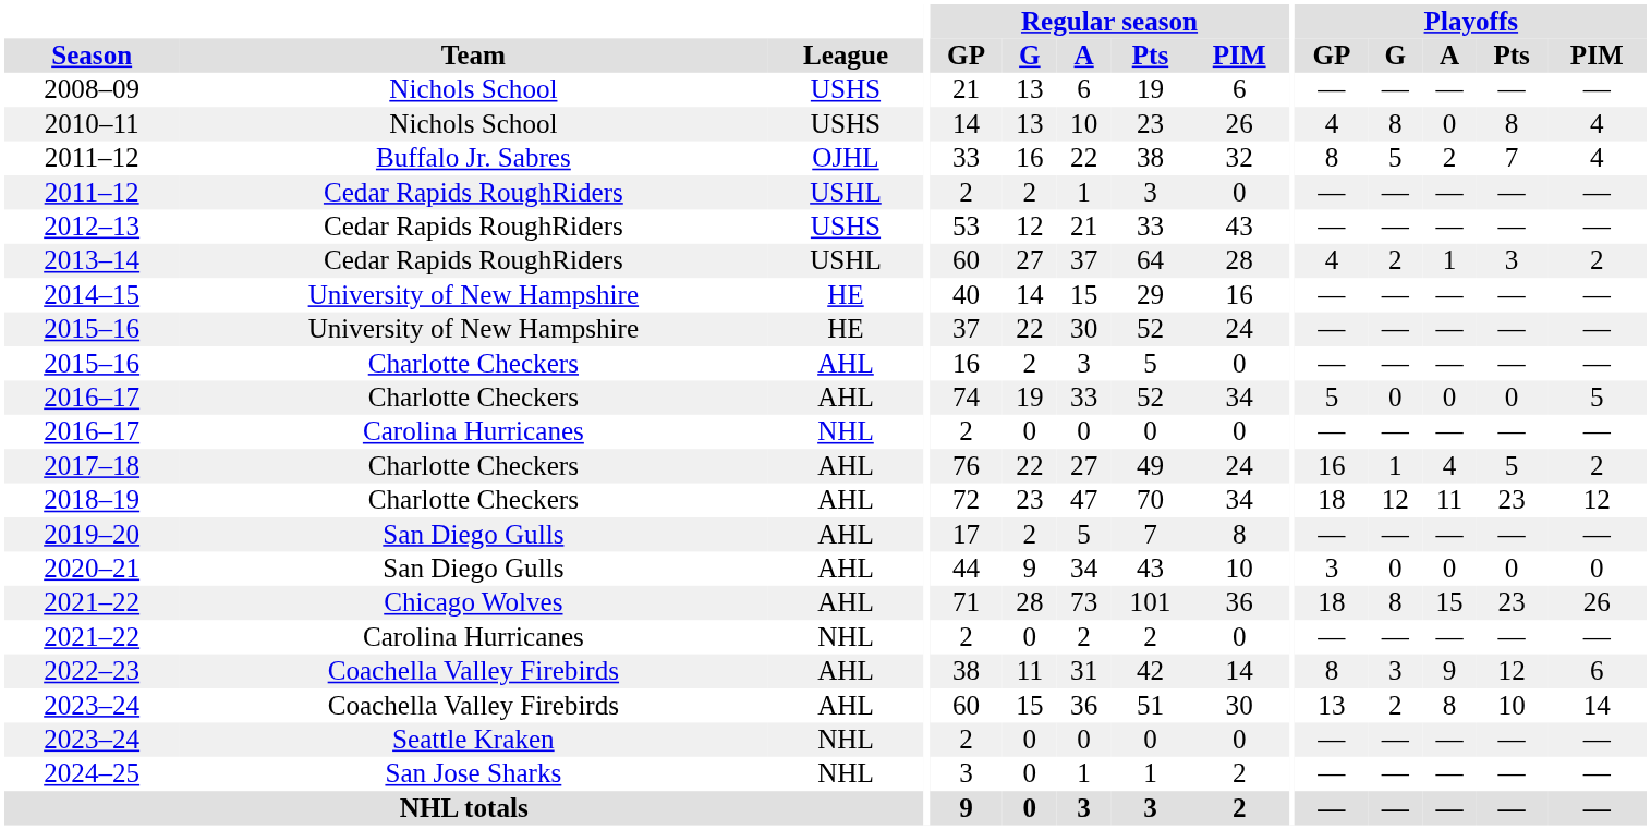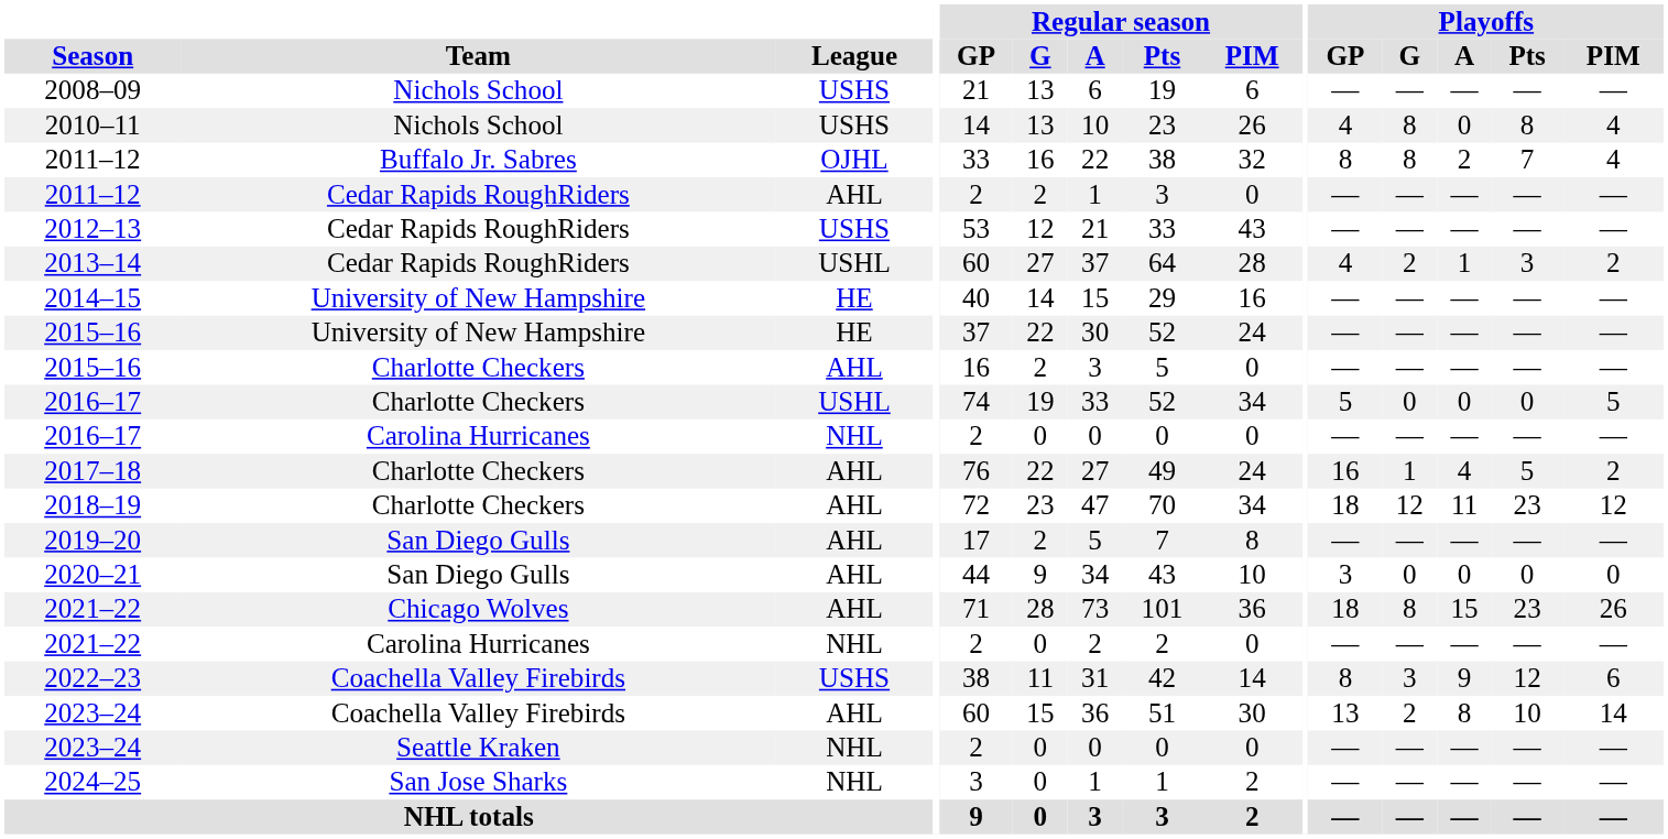 <table border="0" cellpadding="1" cellspacing="0" style="text-align:center; width:60em">
 <tr bgcolor="#e0e0e0">
 <th colspan="3" bgcolor="#ffffff"></th>
 <th rowspan="99" bgcolor="#ffffff"></th>
 <th colspan="5"><a href='#'>Regular season</a></th>
 <th rowspan="99" bgcolor="#ffffff"></th>
 <th colspan="5"><a href='#'>Playoffs</a></th>
 </tr>
 <tr bgcolor="#e0e0e0">
 <th><a href='#'>Season</a></th>
 <th>Team</th>
 <th>League</th>
 <th>GP</th>
 <th><a href='#'>G</a></th>
 <th><a href='#'>A</a></th>
 <th><a href='#'>Pts</a></th>
 <th><a href='#'>PIM</a></th>
 <th>GP</th>
 <th>G</th>
 <th>A</th>
 <th>Pts</th>
 <th>PIM</th>
 </tr>
 <tr>
 <td>2008–09</td>
 <td><a href='#'>Nichols School</a></td>
 <td><a href='#'>USHS</a></td>
 <td>21</td>
 <td>13</td>
 <td>6</td>
 <td>19</td>
 <td>6</td>
 <td>—</td>
 <td>—</td>
 <td>—</td>
 <td>—</td>
 <td>—</td>
 </tr>
 <tr bgcolor="#f0f0f0">
 <td>2010–11</td>
 <td>Nichols School</td>
 <td>USHS</td>
 <td>14</td>
 <td>13</td>
 <td>10</td>
 <td>23</td>
 <td>26</td>
 <td>4</td>
 <td>8</td>
 <td>0</td>
 <td>8</td>
 <td>4</td>
 </tr>
 <tr>
 <td>2011–12</td>
 <td><a href='#'>Buffalo Jr. Sabres</a></td>
 <td><a href='#'>OJHL</a></td>
 <td>33</td>
 <td>16</td>
 <td>22</td>
 <td>38</td>
 <td>32</td>
 <td>8</td>
-<td>5</td>
+<td>8</td>
 <td>2</td>
 <td>7</td>
 <td>4</td>
 </tr>
 <tr bgcolor="#f0f0f0">
 <td><a href='#'>2011–12</a></td>
 <td><a href='#'>Cedar Rapids RoughRiders</a></td>
-<td><a href='#'>USHL</a></td>
+<td>AHL</td>
 <td>2</td>
 <td>2</td>
 <td>1</td>
 <td>3</td>
 <td>0</td>
 <td>—</td>
 <td>—</td>
 <td>—</td>
 <td>—</td>
 <td>—</td>
 </tr>
 <tr>
 <td><a href='#'>2012–13</a></td>
 <td>Cedar Rapids RoughRiders</td>
 <td><a href='#'>USHS</a></td>
 <td>53</td>
 <td>12</td>
 <td>21</td>
 <td>33</td>
 <td>43</td>
 <td>—</td>
 <td>—</td>
 <td>—</td>
 <td>—</td>
 <td>—</td>
 </tr>
 <tr bgcolor="#f0f0f0">
 <td><a href='#'>2013–14</a></td>
 <td>Cedar Rapids RoughRiders</td>
 <td>USHL</td>
 <td>60</td>
 <td>27</td>
 <td>37</td>
 <td>64</td>
 <td>28</td>
 <td>4</td>
 <td>2</td>
 <td>1</td>
 <td>3</td>
 <td>2</td>
 </tr>
 <tr>
 <td><a href='#'>2014–15</a></td>
 <td><a href='#'>University of New Hampshire</a></td>
 <td><a href='#'>HE</a></td>
 <td>40</td>
 <td>14</td>
 <td>15</td>
 <td>29</td>
 <td>16</td>
 <td>—</td>
 <td>—</td>
 <td>—</td>
 <td>—</td>
 <td>—</td>
 </tr>
 <tr bgcolor="#f0f0f0">
 <td><a href='#'>2015–16</a></td>
 <td>University of New Hampshire</td>
 <td>HE</td>
 <td>37</td>
 <td>22</td>
 <td>30</td>
 <td>52</td>
 <td>24</td>
 <td>—</td>
 <td>—</td>
 <td>—</td>
 <td>—</td>
 <td>—</td>
 </tr>
 <tr>
 <td><a href='#'>2015–16</a></td>
 <td><a href='#'>Charlotte Checkers</a></td>
 <td><a href='#'>AHL</a></td>
 <td>16</td>
 <td>2</td>
 <td>3</td>
 <td>5</td>
 <td>0</td>
 <td>—</td>
 <td>—</td>
 <td>—</td>
 <td>—</td>
 <td>—</td>
 </tr>
 <tr bgcolor="#f0f0f0">
 <td><a href='#'>2016–17</a></td>
 <td>Charlotte Checkers</td>
-<td>AHL</td>
+<td><a href='#'>USHL</a></td>
 <td>74</td>
 <td>19</td>
 <td>33</td>
 <td>52</td>
 <td>34</td>
 <td>5</td>
 <td>0</td>
 <td>0</td>
 <td>0</td>
 <td>5</td>
 </tr>
 <tr>
 <td><a href='#'>2016–17</a></td>
 <td><a href='#'>Carolina Hurricanes</a></td>
 <td><a href='#'>NHL</a></td>
 <td>2</td>
 <td>0</td>
 <td>0</td>
 <td>0</td>
 <td>0</td>
 <td>—</td>
 <td>—</td>
 <td>—</td>
 <td>—</td>
 <td>—</td>
 </tr>
 <tr bgcolor="#f0f0f0">
 <td><a href='#'>2017–18</a></td>
 <td>Charlotte Checkers</td>
 <td>AHL</td>
 <td>76</td>
 <td>22</td>
 <td>27</td>
 <td>49</td>
 <td>24</td>
 <td>16</td>
 <td>1</td>
 <td>4</td>
 <td>5</td>
 <td>2</td>
 </tr>
 <tr>
 <td><a href='#'>2018–19</a></td>
 <td>Charlotte Checkers</td>
 <td>AHL</td>
 <td>72</td>
 <td>23</td>
 <td>47</td>
 <td>70</td>
 <td>34</td>
 <td>18</td>
 <td>12</td>
 <td>11</td>
 <td>23</td>
 <td>12</td>
 </tr>
 <tr bgcolor="#f0f0f0">
 <td><a href='#'>2019–20</a></td>
 <td><a href='#'>San Diego Gulls</a></td>
 <td>AHL</td>
 <td>17</td>
 <td>2</td>
 <td>5</td>
 <td>7</td>
 <td>8</td>
 <td>—</td>
 <td>—</td>
 <td>—</td>
 <td>—</td>
 <td>—</td>
 </tr>
 <tr>
 <td><a href='#'>2020–21</a></td>
 <td>San Diego Gulls</td>
 <td>AHL</td>
 <td>44</td>
 <td>9</td>
 <td>34</td>
 <td>43</td>
 <td>10</td>
 <td>3</td>
 <td>0</td>
 <td>0</td>
 <td>0</td>
 <td>0</td>
 </tr>
 <tr bgcolor="#f0f0f0">
 <td><a href='#'>2021–22</a></td>
 <td><a href='#'>Chicago Wolves</a></td>
 <td>AHL</td>
 <td>71</td>
 <td>28</td>
 <td>73</td>
 <td>101</td>
 <td>36</td>
 <td>18</td>
 <td>8</td>
 <td>15</td>
 <td>23</td>
 <td>26</td>
 </tr>
 <tr>
 <td><a href='#'>2021–22</a></td>
 <td>Carolina Hurricanes</td>
 <td>NHL</td>
 <td>2</td>
 <td>0</td>
 <td>2</td>
 <td>2</td>
 <td>0</td>
 <td>—</td>
 <td>—</td>
 <td>—</td>
 <td>—</td>
 <td>—</td>
 </tr>
 <tr bgcolor="#f0f0f0">
 <td><a href='#'>2022–23</a></td>
 <td><a href='#'>Coachella Valley Firebirds</a></td>
-<td>AHL</td>
+<td><a href='#'>USHS</a></td>
 <td>38</td>
 <td>11</td>
 <td>31</td>
 <td>42</td>
 <td>14</td>
 <td>8</td>
 <td>3</td>
 <td>9</td>
 <td>12</td>
 <td>6</td>
 </tr>
 <tr>
 <td><a href='#'>2023–24</a></td>
 <td>Coachella Valley Firebirds</td>
 <td>AHL</td>
 <td>60</td>
 <td>15</td>
 <td>36</td>
 <td>51</td>
 <td>30</td>
 <td>13</td>
 <td>2</td>
 <td>8</td>
 <td>10</td>
 <td>14</td>
 </tr>
 <tr bgcolor="#f0f0f0">
 <td><a href='#'>2023–24</a></td>
 <td><a href='#'>Seattle Kraken</a></td>
 <td>NHL</td>
 <td>2</td>
 <td>0</td>
 <td>0</td>
 <td>0</td>
 <td>0</td>
 <td>—</td>
 <td>—</td>
 <td>—</td>
 <td>—</td>
 <td>—</td>
 </tr>
 <tr>
 <td><a href='#'>2024–25</a></td>
 <td><a href='#'>San Jose Sharks</a></td>
 <td>NHL</td>
 <td>3</td>
 <td>0</td>
 <td>1</td>
 <td>1</td>
 <td>2</td>
 <td>—</td>
 <td>—</td>
 <td>—</td>
 <td>—</td>
 <td>—</td>
 </tr>
 <tr bgcolor="#e0e0e0">
 <th colspan="3">NHL totals</th>
 <th>9</th>
 <th>0</th>
 <th>3</th>
 <th>3</th>
 <th>2</th>
 <th>—</th>
 <th>—</th>
 <th>—</th>
 <th>—</th>
 <th>—</th>
 </tr>
 </table>
